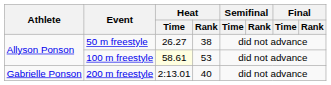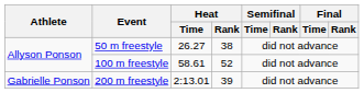 <table class=wikitable style="font-size:90%">
 <tr>
 <th rowspan="2">Athlete</th>
 <th rowspan="2">Event</th>
 <th colspan="2">Heat</th>
 <th colspan="2">Semifinal</th>
 <th colspan="2">Final</th>
 </tr>
 <tr style="font-size:95%">
 <th>Time</th>
 <th>Rank</th>
 <th>Time</th>
 <th>Rank</th>
 <th>Time</th>
 <th>Rank</th>
 </tr>
 <tr align=center>
 <td align=left rowspan=2><a href='#'>Allyson Ponson</a></td>
 <td align=left><a href='#'>50 m freestyle</a></td>
 <td>26.27</td>
 <td>38</td>
 <td colspan=4>did not advance</td>
 </tr>
 <tr align=center>
 <td align=left><a href='#'>100 m freestyle</a></td>
-<td style="background: lightyellow;">58.61</td>
-<td>53</td>
+<td>58.61</td>
+<td>52</td>
 <td colspan=4>did not advance</td>
 </tr>
 <tr align=center>
 <td align=left><a href='#'>Gabrielle Ponson</a></td>
 <td align=left><a href='#'>200 m freestyle</a></td>
 <td>2:13.01</td>
-<td>40</td>
+<td>39</td>
 <td colspan=4>did not advance</td>
 </tr>
 </table>
